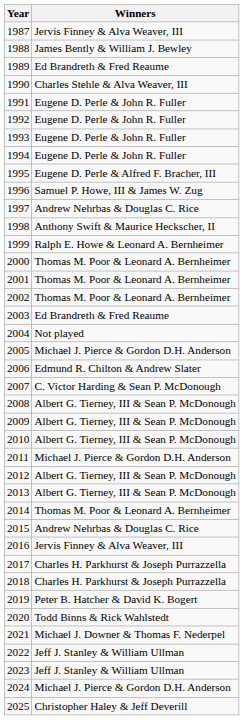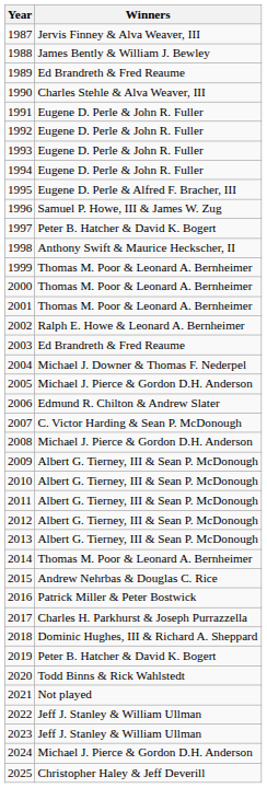 <table class="wikitable">
 <tr>
 <th>Year</th>
 <th>Winners</th>
 </tr>
 <tr>
 <td>1987</td>
 <td>Jervis Finney & Alva Weaver, III</td>
 </tr>
 <tr>
 <td>1988</td>
 <td>James Bently & William J. Bewley</td>
 </tr>
 <tr>
 <td>1989</td>
 <td>Ed Brandreth & Fred Reaume</td>
 </tr>
 <tr>
 <td>1990</td>
 <td>Charles Stehle & Alva Weaver, III</td>
 </tr>
 <tr>
 <td>1991</td>
 <td>Eugene D. Perle & John R. Fuller</td>
 </tr>
 <tr>
 <td>1992</td>
 <td>Eugene D. Perle & John R. Fuller</td>
 </tr>
 <tr>
 <td>1993</td>
 <td>Eugene D. Perle & John R. Fuller</td>
 </tr>
 <tr>
 <td>1994</td>
 <td>Eugene D. Perle & John R. Fuller</td>
 </tr>
 <tr>
 <td>1995</td>
 <td>Eugene D. Perle & Alfred F. Bracher, III</td>
 </tr>
 <tr>
 <td>1996</td>
 <td>Samuel P. Howe, III & James W. Zug</td>
 </tr>
 <tr>
 <td>1997</td>
-<td>Andrew Nehrbas & Douglas C. Rice</td>
+<td>Peter B. Hatcher & David K. Bogert</td>
 </tr>
 <tr>
 <td>1998</td>
 <td>Anthony Swift & Maurice Heckscher, II</td>
 </tr>
 <tr>
 <td>1999</td>
-<td>Ralph E. Howe & Leonard A. Bernheimer</td>
+<td>Thomas M. Poor & Leonard A. Bernheimer</td>
 </tr>
 <tr>
 <td>2000</td>
 <td>Thomas M. Poor & Leonard A. Bernheimer</td>
 </tr>
 <tr>
 <td>2001</td>
 <td>Thomas M. Poor & Leonard A. Bernheimer</td>
 </tr>
 <tr>
 <td>2002</td>
-<td>Thomas M. Poor & Leonard A. Bernheimer</td>
+<td>Ralph E. Howe & Leonard A. Bernheimer</td>
 </tr>
 <tr>
 <td>2003</td>
 <td>Ed Brandreth & Fred Reaume</td>
 </tr>
 <tr>
 <td>2004</td>
-<td>Not played</td>
+<td>Michael J. Downer & Thomas F. Nederpel</td>
 </tr>
 <tr>
 <td>2005</td>
 <td>Michael J. Pierce & Gordon D.H. Anderson</td>
 </tr>
 <tr>
 <td>2006</td>
 <td>Edmund R. Chilton & Andrew Slater</td>
 </tr>
 <tr>
 <td>2007</td>
 <td>C. Victor Harding & Sean P. McDonough</td>
 </tr>
 <tr>
 <td>2008</td>
-<td>Albert G. Tierney, III & Sean P. McDonough</td>
+<td>Michael J. Pierce & Gordon D.H. Anderson</td>
 </tr>
 <tr>
 <td>2009</td>
 <td>Albert G. Tierney, III & Sean P. McDonough</td>
 </tr>
 <tr>
 <td>2010</td>
 <td>Albert G. Tierney, III & Sean P. McDonough</td>
 </tr>
 <tr>
 <td>2011</td>
-<td>Michael J. Pierce & Gordon D.H. Anderson</td>
+<td>Albert G. Tierney, III & Sean P. McDonough</td>
 </tr>
 <tr>
 <td>2012</td>
 <td>Albert G. Tierney, III & Sean P. McDonough</td>
 </tr>
 <tr>
 <td>2013</td>
 <td>Albert G. Tierney, III & Sean P. McDonough</td>
 </tr>
 <tr>
 <td>2014</td>
 <td>Thomas M. Poor & Leonard A. Bernheimer</td>
 </tr>
 <tr>
 <td>2015</td>
 <td>Andrew Nehrbas & Douglas C. Rice</td>
 </tr>
 <tr>
 <td>2016</td>
-<td>Jervis Finney & Alva Weaver, III</td>
+<td>Patrick Miller & Peter Bostwick</td>
 </tr>
 <tr>
 <td>2017</td>
 <td>Charles H. Parkhurst & Joseph Purrazzella</td>
 </tr>
 <tr>
 <td>2018</td>
-<td>Charles H. Parkhurst & Joseph Purrazzella</td>
+<td>Dominic Hughes, III & Richard A. Sheppard</td>
 </tr>
 <tr>
 <td>2019</td>
 <td>Peter B. Hatcher & David K. Bogert</td>
 </tr>
 <tr>
 <td>2020</td>
 <td>Todd Binns & Rick Wahlstedt</td>
 </tr>
 <tr>
 <td>2021</td>
-<td>Michael J. Downer & Thomas F. Nederpel</td>
+<td>Not played</td>
 </tr>
 <tr>
 <td>2022</td>
 <td>Jeff J. Stanley & William Ullman</td>
 </tr>
 <tr>
 <td>2023</td>
 <td>Jeff J. Stanley & William Ullman</td>
 </tr>
 <tr>
 <td>2024</td>
 <td>Michael J. Pierce & Gordon D.H. Anderson</td>
 </tr>
 <tr>
 <td>2025</td>
 <td>Christopher Haley & Jeff Deverill</td>
 </tr>
 </table>
